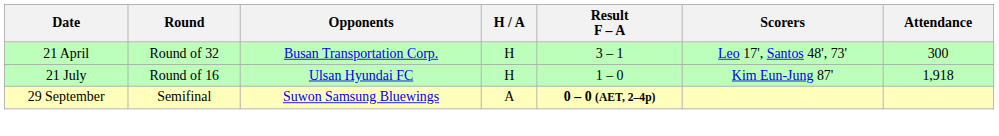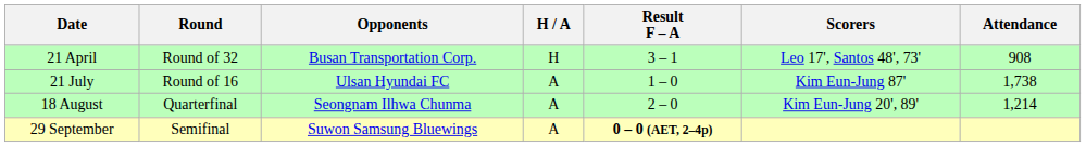 <table class="wikitable" style="text-align:center; width:90%;">
 <tr>
 <th>Date</th>
 <th>Round</th>
 <th>Opponents</th>
 <th>H / A</th>
 <th>Result<br>F – A</th>
 <th>Scorers</th>
 <th>Attendance</th>
 </tr>
 <tr bgcolor="#bbffbb">
 <td>21 April</td>
 <td>Round of 32</td>
 <td><a href='#'>Busan Transportation Corp.</a></td>
 <td>H</td>
 <td>3 – 1</td>
 <td><a href='#'>Leo</a> 17', <a href='#'>Santos</a> 48', 73'</td>
-<td>300</td>
+<td>908</td>
 </tr>
 <tr bgcolor="#bbffbb">
 <td>21 July</td>
 <td>Round of 16</td>
 <td><a href='#'>Ulsan Hyundai FC</a></td>
-<td>H</td>
+<td>A</td>
 <td>1 – 0</td>
 <td><a href='#'>Kim Eun-Jung</a> 87'</td>
-<td>1,918</td>
+<td>1,738</td>
+</tr>
+<tr bgcolor="#bbffbb">
+<td>18 August</td>
+<td>Quarterfinal</td>
+<td><a href='#'>Seongnam Ilhwa Chunma</a></td>
+<td>A</td>
+<td>2 – 0</td>
+<td><a href='#'>Kim Eun-Jung</a> 20', 89'</td>
+<td>1,214</td>
 </tr>
 <tr bgcolor="#ffffbb">
 <td>29 September</td>
 <td>Semifinal</td>
 <td><a href='#'>Suwon Samsung Bluewings</a></td>
 <td>A</td>
 <td><strong>0 – 0 <small>(AET, 2–4p)</small></strong></td>
 <td></td>
 <td></td>
 </tr>
 </table>
